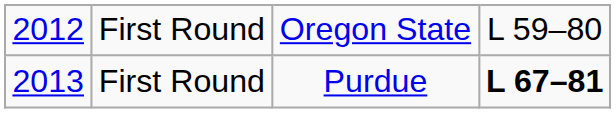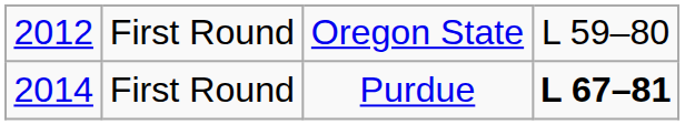 <table class="wikitable">
 <tr align="center">
 <td><a href='#'>2012</a></td>
 <td>First Round</td>
 <td><a href='#'>Oregon State</a></td>
 <td>L 59–80</td>
 </tr>
 <tr align="center">
-<td><a href='#'>2013</a></td>
+<td><a href='#'>2014</a></td>
 <td>First Round</td>
 <td><a href='#'>Purdue</a></td>
 <td><strong>L 67–81</strong></td>
 </tr>
 </table>
